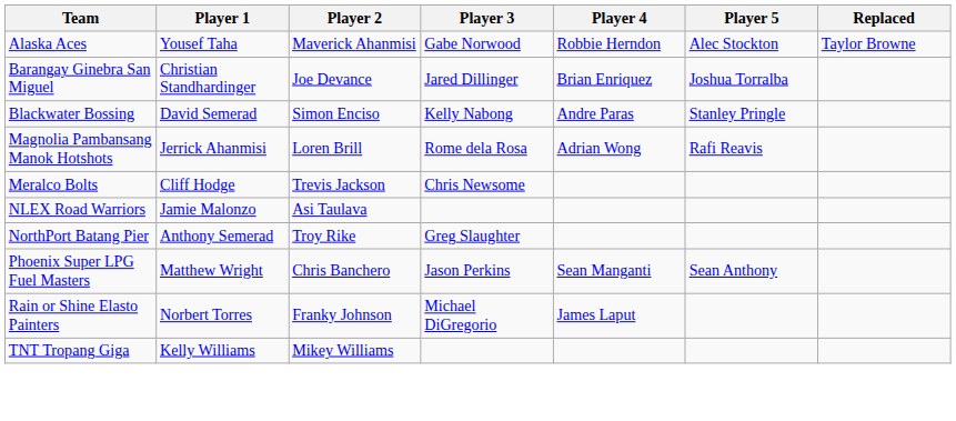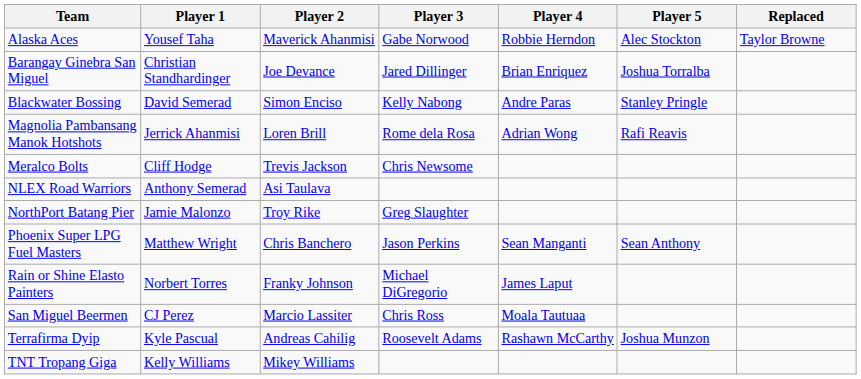 <table class="wikitable" style="font-size:90%">
 <tr>
 <th style="width:16%;">Team</th>
 <th style="width:14%;">Player 1</th>
 <th style="width:14%;">Player 2</th>
 <th style="width:14%;">Player 3</th>
 <th style="width:14%;">Player 4</th>
 <th style="width:14%;">Player 5</th>
 <th style="width:14%;">Replaced</th>
 </tr>
 <tr>
 <td><a href='#'>Alaska Aces</a></td>
 <td> <a href='#'>Yousef Taha</a></td>
 <td> <a href='#'>Maverick Ahanmisi</a></td>
 <td> <a href='#'>Gabe Norwood</a></td>
 <td> <a href='#'>Robbie Herndon</a></td>
 <td> <a href='#'>Alec Stockton</a></td>
 <td> <a href='#'>Taylor Browne</a></td>
 </tr>
 <tr>
 <td><a href='#'>Barangay Ginebra San Miguel</a></td>
 <td> <a href='#'>Christian Standhardinger</a></td>
 <td> <a href='#'>Joe Devance</a></td>
 <td> <a href='#'>Jared Dillinger</a></td>
 <td> <a href='#'>Brian Enriquez</a></td>
 <td> <a href='#'>Joshua Torralba</a></td>
 <td></td>
 </tr>
 <tr>
 <td><a href='#'>Blackwater Bossing</a></td>
 <td> <a href='#'>David Semerad</a></td>
 <td> <a href='#'>Simon Enciso</a></td>
 <td> <a href='#'>Kelly Nabong</a></td>
 <td> <a href='#'>Andre Paras</a></td>
 <td> <a href='#'>Stanley Pringle</a></td>
 <td></td>
 </tr>
 <tr>
 <td><a href='#'>Magnolia Pambansang Manok Hotshots</a></td>
 <td> <a href='#'>Jerrick Ahanmisi</a></td>
 <td> <a href='#'>Loren Brill</a></td>
 <td> <a href='#'>Rome dela Rosa</a></td>
 <td> <a href='#'>Adrian Wong</a></td>
 <td> <a href='#'>Rafi Reavis</a></td>
 <td></td>
 </tr>
 <tr>
 <td><a href='#'>Meralco Bolts</a></td>
 <td> <a href='#'>Cliff Hodge</a></td>
 <td> <a href='#'>Trevis Jackson</a></td>
 <td> <a href='#'>Chris Newsome</a></td>
 <td></td>
 <td></td>
 <td></td>
 </tr>
 <tr>
 <td><a href='#'>NLEX Road Warriors</a></td>
-<td> <a href='#'>Jamie Malonzo</a></td>
+<td> <a href='#'>Anthony Semerad</a></td>
 <td> <a href='#'>Asi Taulava</a></td>
 <td></td>
 <td></td>
 <td></td>
 <td></td>
 </tr>
 <tr>
 <td><a href='#'>NorthPort Batang Pier</a></td>
-<td> <a href='#'>Anthony Semerad</a></td>
+<td> <a href='#'>Jamie Malonzo</a></td>
 <td>  <a href='#'>Troy Rike</a></td>
 <td> <a href='#'>Greg Slaughter</a></td>
 <td></td>
 <td></td>
 <td></td>
 </tr>
 <tr>
 <td><a href='#'>Phoenix Super LPG Fuel Masters</a></td>
 <td> <a href='#'>Matthew Wright</a></td>
 <td> <a href='#'>Chris Banchero</a></td>
 <td> <a href='#'>Jason Perkins</a></td>
 <td> <a href='#'>Sean Manganti</a></td>
 <td> <a href='#'>Sean Anthony</a></td>
 <td></td>
 </tr>
 <tr>
 <td><a href='#'>Rain or Shine Elasto Painters</a></td>
 <td> <a href='#'>Norbert Torres</a></td>
 <td> <a href='#'>Franky Johnson</a></td>
 <td> <a href='#'>Michael DiGregorio</a></td>
 <td> <a href='#'>James Laput</a></td>
 <td></td>
 <td></td>
 </tr>
 <tr>
+<td><a href='#'>San Miguel Beermen</a></td>
+<td> <a href='#'>CJ Perez</a></td>
+<td> <a href='#'>Marcio Lassiter</a></td>
+<td> <a href='#'>Chris Ross</a></td>
+<td> <a href='#'>Moala Tautuaa</a></td>
+<td></td>
+<td></td>
+</tr>
+<tr>
+<td><a href='#'>Terrafirma Dyip</a></td>
+<td> <a href='#'>Kyle Pascual</a></td>
+<td> <a href='#'>Andreas Cahilig</a></td>
+<td> <a href='#'>Roosevelt Adams</a></td>
+<td> <a href='#'>Rashawn McCarthy</a></td>
+<td> <a href='#'>Joshua Munzon</a></td>
+<td></td>
+</tr>
+<tr>
 <td><a href='#'>TNT Tropang Giga</a></td>
 <td> <a href='#'>Kelly Williams</a></td>
 <td> <a href='#'>Mikey Williams</a></td>
 <td></td>
 <td></td>
 <td></td>
 <td></td>
 </tr>
 </table>
